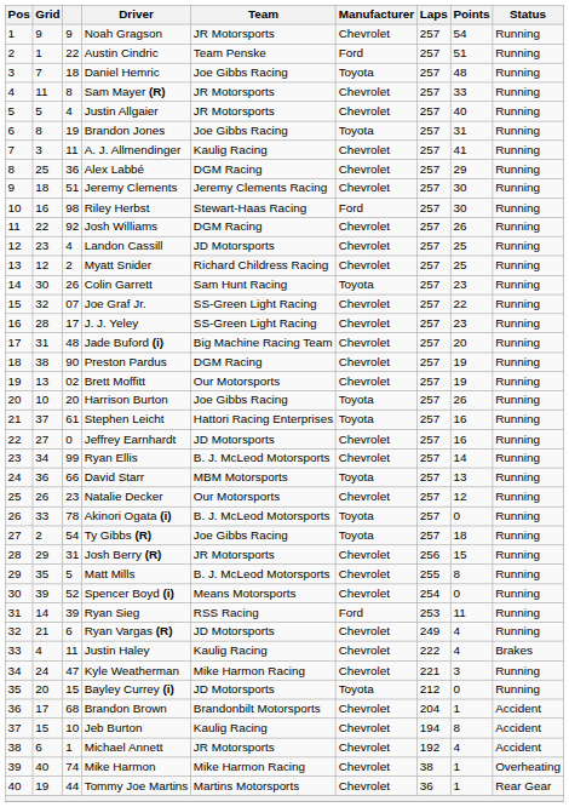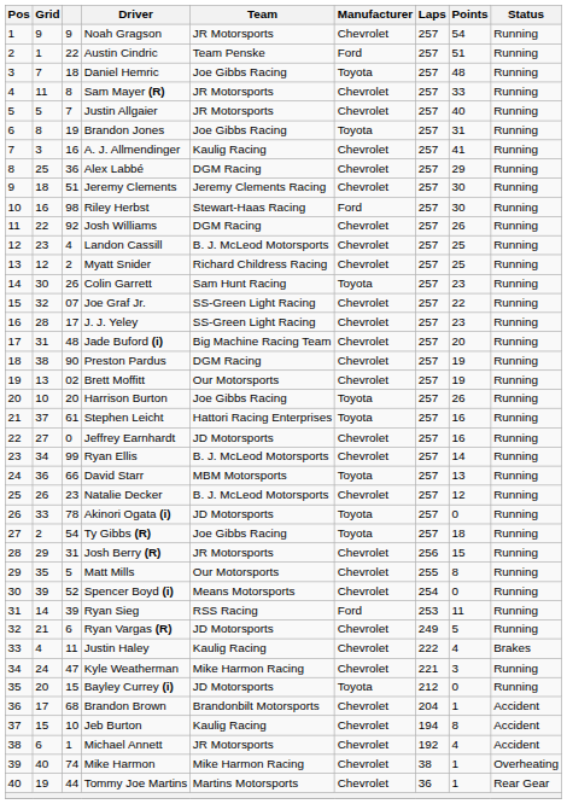 <table class="wikitable" style="font-size:98%">
 <tr>
 <th>Pos</th>
 <th>Grid</th>
 <th></th>
 <th>Driver</th>
 <th>Team</th>
 <th>Manufacturer</th>
 <th>Laps</th>
 <th>Points</th>
 <th>Status</th>
 </tr>
 <tr>
 <td>1</td>
 <td>9</td>
 <td>9</td>
 <td>Noah Gragson</td>
 <td>JR Motorsports</td>
 <td>Chevrolet</td>
 <td>257</td>
 <td>54</td>
 <td>Running</td>
 </tr>
 <tr>
 <td>2</td>
 <td>1</td>
 <td>22</td>
 <td>Austin Cindric</td>
 <td>Team Penske</td>
 <td>Ford</td>
 <td>257</td>
 <td>51</td>
 <td>Running</td>
 </tr>
 <tr>
 <td>3</td>
 <td>7</td>
 <td>18</td>
 <td>Daniel Hemric</td>
 <td>Joe Gibbs Racing</td>
 <td>Toyota</td>
 <td>257</td>
 <td>48</td>
 <td>Running</td>
 </tr>
 <tr>
 <td>4</td>
 <td>11</td>
 <td>8</td>
 <td>Sam Mayer <strong>(R)</strong></td>
 <td>JR Motorsports</td>
 <td>Chevrolet</td>
 <td>257</td>
 <td>33</td>
 <td>Running</td>
 </tr>
 <tr>
 <td>5</td>
 <td>5</td>
-<td>4</td>
+<td>7</td>
 <td>Justin Allgaier</td>
 <td>JR Motorsports</td>
 <td>Chevrolet</td>
 <td>257</td>
 <td>40</td>
 <td>Running</td>
 </tr>
 <tr>
 <td>6</td>
 <td>8</td>
 <td>19</td>
 <td>Brandon Jones</td>
 <td>Joe Gibbs Racing</td>
 <td>Toyota</td>
 <td>257</td>
 <td>31</td>
 <td>Running</td>
 </tr>
 <tr>
 <td>7</td>
 <td>3</td>
-<td>11</td>
+<td>16</td>
 <td>A. J. Allmendinger</td>
 <td>Kaulig Racing</td>
 <td>Chevrolet</td>
 <td>257</td>
 <td>41</td>
 <td>Running</td>
 </tr>
 <tr>
 <td>8</td>
 <td>25</td>
 <td>36</td>
 <td>Alex Labbé</td>
 <td>DGM Racing</td>
 <td>Chevrolet</td>
 <td>257</td>
 <td>29</td>
 <td>Running</td>
 </tr>
 <tr>
 <td>9</td>
 <td>18</td>
 <td>51</td>
 <td>Jeremy Clements</td>
 <td>Jeremy Clements Racing</td>
 <td>Chevrolet</td>
 <td>257</td>
 <td>30</td>
 <td>Running</td>
 </tr>
 <tr>
 <td>10</td>
 <td>16</td>
 <td>98</td>
 <td>Riley Herbst</td>
 <td>Stewart-Haas Racing</td>
 <td>Ford</td>
 <td>257</td>
 <td>30</td>
 <td>Running</td>
 </tr>
 <tr>
 <td>11</td>
 <td>22</td>
 <td>92</td>
 <td>Josh Williams</td>
 <td>DGM Racing</td>
 <td>Chevrolet</td>
 <td>257</td>
 <td>26</td>
 <td>Running</td>
 </tr>
 <tr>
 <td>12</td>
 <td>23</td>
 <td>4</td>
 <td>Landon Cassill</td>
-<td>JD Motorsports</td>
+<td>B. J. McLeod Motorsports</td>
 <td>Chevrolet</td>
 <td>257</td>
 <td>25</td>
 <td>Running</td>
 </tr>
 <tr>
 <td>13</td>
 <td>12</td>
 <td>2</td>
 <td>Myatt Snider</td>
 <td>Richard Childress Racing</td>
 <td>Chevrolet</td>
 <td>257</td>
 <td>25</td>
 <td>Running</td>
 </tr>
 <tr>
 <td>14</td>
 <td>30</td>
 <td>26</td>
 <td>Colin Garrett</td>
 <td>Sam Hunt Racing</td>
 <td>Toyota</td>
 <td>257</td>
 <td>23</td>
 <td>Running</td>
 </tr>
 <tr>
 <td>15</td>
 <td>32</td>
 <td>07</td>
 <td>Joe Graf Jr.</td>
 <td>SS-Green Light Racing</td>
 <td>Chevrolet</td>
 <td>257</td>
 <td>22</td>
 <td>Running</td>
 </tr>
 <tr>
 <td>16</td>
 <td>28</td>
 <td>17</td>
 <td>J. J. Yeley</td>
 <td>SS-Green Light Racing</td>
 <td>Chevrolet</td>
 <td>257</td>
 <td>23</td>
 <td>Running</td>
 </tr>
 <tr>
 <td>17</td>
 <td>31</td>
 <td>48</td>
 <td>Jade Buford <strong>(i)</strong></td>
 <td>Big Machine Racing Team</td>
 <td>Chevrolet</td>
 <td>257</td>
 <td>20</td>
 <td>Running</td>
 </tr>
 <tr>
 <td>18</td>
 <td>38</td>
 <td>90</td>
 <td>Preston Pardus</td>
 <td>DGM Racing</td>
 <td>Chevrolet</td>
 <td>257</td>
 <td>19</td>
 <td>Running</td>
 </tr>
 <tr>
 <td>19</td>
 <td>13</td>
 <td>02</td>
 <td>Brett Moffitt</td>
 <td>Our Motorsports</td>
 <td>Chevrolet</td>
 <td>257</td>
 <td>19</td>
 <td>Running</td>
 </tr>
 <tr>
 <td>20</td>
 <td>10</td>
 <td>20</td>
 <td>Harrison Burton</td>
 <td>Joe Gibbs Racing</td>
 <td>Toyota</td>
 <td>257</td>
 <td>26</td>
 <td>Running</td>
 </tr>
 <tr>
 <td>21</td>
 <td>37</td>
 <td>61</td>
 <td>Stephen Leicht</td>
 <td>Hattori Racing Enterprises</td>
 <td>Toyota</td>
 <td>257</td>
 <td>16</td>
 <td>Running</td>
 </tr>
 <tr>
 <td>22</td>
 <td>27</td>
 <td>0</td>
 <td>Jeffrey Earnhardt</td>
 <td>JD Motorsports</td>
 <td>Chevrolet</td>
 <td>257</td>
 <td>16</td>
 <td>Running</td>
 </tr>
 <tr>
 <td>23</td>
 <td>34</td>
 <td>99</td>
 <td>Ryan Ellis</td>
 <td>B. J. McLeod Motorsports</td>
 <td>Chevrolet</td>
 <td>257</td>
 <td>14</td>
 <td>Running</td>
 </tr>
 <tr>
 <td>24</td>
 <td>36</td>
 <td>66</td>
 <td>David Starr</td>
 <td>MBM Motorsports</td>
 <td>Toyota</td>
 <td>257</td>
 <td>13</td>
 <td>Running</td>
 </tr>
 <tr>
 <td>25</td>
 <td>26</td>
 <td>23</td>
 <td>Natalie Decker</td>
-<td>Our Motorsports</td>
+<td>B. J. McLeod Motorsports</td>
 <td>Chevrolet</td>
 <td>257</td>
 <td>12</td>
 <td>Running</td>
 </tr>
 <tr>
 <td>26</td>
 <td>33</td>
 <td>78</td>
 <td>Akinori Ogata <strong>(i)</strong></td>
-<td>B. J. McLeod Motorsports</td>
+<td>JD Motorsports</td>
 <td>Toyota</td>
 <td>257</td>
 <td>0</td>
 <td>Running</td>
 </tr>
 <tr>
 <td>27</td>
 <td>2</td>
 <td>54</td>
 <td>Ty Gibbs <strong>(R)</strong></td>
 <td>Joe Gibbs Racing</td>
 <td>Toyota</td>
 <td>257</td>
 <td>18</td>
 <td>Running</td>
 </tr>
 <tr>
 <td>28</td>
 <td>29</td>
 <td>31</td>
 <td>Josh Berry <strong>(R)</strong></td>
 <td>JR Motorsports</td>
 <td>Chevrolet</td>
 <td>256</td>
 <td>15</td>
 <td>Running</td>
 </tr>
 <tr>
 <td>29</td>
 <td>35</td>
 <td>5</td>
 <td>Matt Mills</td>
-<td>B. J. McLeod Motorsports</td>
+<td>Our Motorsports</td>
 <td>Chevrolet</td>
 <td>255</td>
 <td>8</td>
 <td>Running</td>
 </tr>
 <tr>
 <td>30</td>
 <td>39</td>
 <td>52</td>
 <td>Spencer Boyd <strong>(i)</strong></td>
 <td>Means Motorsports</td>
 <td>Chevrolet</td>
 <td>254</td>
 <td>0</td>
 <td>Running</td>
 </tr>
 <tr>
 <td>31</td>
 <td>14</td>
 <td>39</td>
 <td>Ryan Sieg</td>
 <td>RSS Racing</td>
 <td>Ford</td>
 <td>253</td>
 <td>11</td>
 <td>Running</td>
 </tr>
 <tr>
 <td>32</td>
 <td>21</td>
 <td>6</td>
 <td>Ryan Vargas <strong>(R)</strong></td>
 <td>JD Motorsports</td>
 <td>Chevrolet</td>
 <td>249</td>
-<td>4</td>
+<td>5</td>
 <td>Running</td>
 </tr>
 <tr>
 <td>33</td>
 <td>4</td>
 <td>11</td>
 <td>Justin Haley</td>
 <td>Kaulig Racing</td>
 <td>Chevrolet</td>
 <td>222</td>
 <td>4</td>
 <td>Brakes</td>
 </tr>
 <tr>
 <td>34</td>
 <td>24</td>
 <td>47</td>
 <td>Kyle Weatherman</td>
 <td>Mike Harmon Racing</td>
 <td>Chevrolet</td>
 <td>221</td>
 <td>3</td>
 <td>Running</td>
 </tr>
 <tr>
 <td>35</td>
 <td>20</td>
 <td>15</td>
 <td>Bayley Currey <strong>(i)</strong></td>
 <td>JD Motorsports</td>
 <td>Toyota</td>
 <td>212</td>
 <td>0</td>
 <td>Running</td>
 </tr>
 <tr>
 <td>36</td>
 <td>17</td>
 <td>68</td>
 <td>Brandon Brown</td>
 <td>Brandonbilt Motorsports</td>
 <td>Chevrolet</td>
 <td>204</td>
 <td>1</td>
 <td>Accident</td>
 </tr>
 <tr>
 <td>37</td>
 <td>15</td>
 <td>10</td>
 <td>Jeb Burton</td>
 <td>Kaulig Racing</td>
 <td>Chevrolet</td>
 <td>194</td>
 <td>8</td>
 <td>Accident</td>
 </tr>
 <tr>
 <td>38</td>
 <td>6</td>
 <td>1</td>
 <td>Michael Annett</td>
 <td>JR Motorsports</td>
 <td>Chevrolet</td>
 <td>192</td>
 <td>4</td>
 <td>Accident</td>
 </tr>
 <tr>
 <td>39</td>
 <td>40</td>
 <td>74</td>
 <td>Mike Harmon</td>
 <td>Mike Harmon Racing</td>
 <td>Chevrolet</td>
 <td>38</td>
 <td>1</td>
 <td>Overheating</td>
 </tr>
 <tr>
 <td>40</td>
 <td>19</td>
 <td>44</td>
 <td>Tommy Joe Martins</td>
 <td>Martins Motorsports</td>
 <td>Chevrolet</td>
 <td>36</td>
 <td>1</td>
 <td>Rear Gear</td>
 </tr>
 <tr>
 <th colspan="9"></th>
 </tr>
 <tr>
 </tr>
 </table>
